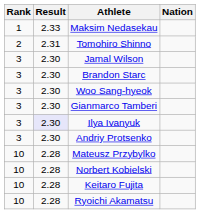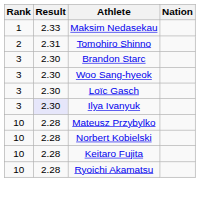 <table class="wikitable" style="text-align:center">
 <tr>
 <th>Rank</th>
 <th>Result</th>
 <th>Athlete</th>
 <th>Nation</th>
 </tr>
 <tr>
 <td>1</td>
 <td>2.33</td>
 <td><a href='#'>Maksim Nedasekau</a></td>
 <td align=left></td>
 </tr>
 <tr>
 <td>2</td>
 <td>2.31</td>
 <td><a href='#'>Tomohiro Shinno</a></td>
 <td align=left></td>
 </tr>
 <tr>
 <td>3</td>
 <td>2.30</td>
-<td><a href='#'>Jamal Wilson</a></td>
-<td align=left></td>
-</tr>
-<tr>
-<td>3</td>
-<td>2.30</td>
 <td><a href='#'>Brandon Starc</a></td>
 <td align=left></td>
 </tr>
 <tr>
 <td>3</td>
 <td>2.30</td>
 <td><a href='#'>Woo Sang-hyeok</a></td>
 <td align=left></td>
 </tr>
 <tr>
 <td>3</td>
 <td>2.30</td>
-<td><a href='#'>Gianmarco Tamberi</a></td>
+<td><a href='#'>Loïc Gasch</a></td>
 <td align=left></td>
 </tr>
 <tr>
 <td>3</td>
 <td style="background: lavender;">2.30</td>
 <td><a href='#'>Ilya Ivanyuk</a></td>
-<td align=left></td>
-</tr>
-<tr>
-<td>3</td>
-<td>2.30</td>
-<td><a href='#'>Andriy Protsenko</a></td>
 <td align=left></td>
 </tr>
 <tr>
 <td>10</td>
 <td>2.28</td>
 <td><a href='#'>Mateusz Przybylko</a></td>
 <td align=left></td>
 </tr>
 <tr>
 <td>10</td>
 <td>2.28</td>
 <td><a href='#'>Norbert Kobielski</a></td>
 <td align=left></td>
 </tr>
 <tr>
 <td>10</td>
 <td>2.28</td>
 <td><a href='#'>Keitaro Fujita</a></td>
 <td align=left></td>
 </tr>
 <tr>
 <td>10</td>
 <td>2.28</td>
 <td><a href='#'>Ryoichi Akamatsu</a></td>
 <td align=left></td>
 </tr>
 </table>
